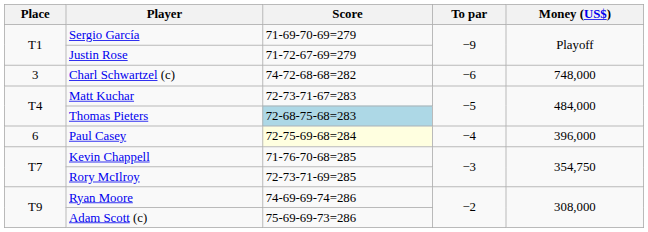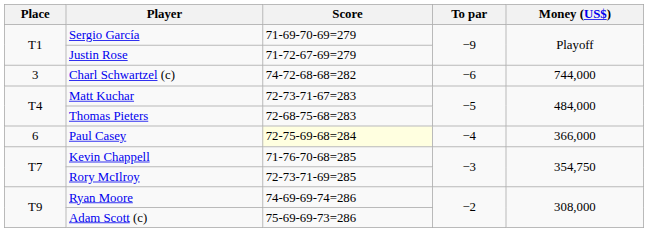 <table class="wikitable" style="width:50em;margin-bottom:0;">
 <tr>
 <th>Place</th>
 <th>Player</th>
 <th>Score</th>
 <th>To par</th>
 <th>Money (<a href='#'>US$</a>)</th>
 </tr>
 <tr>
 <td rowspan=2 align=center>T1</td>
 <td> <a href='#'>Sergio García</a></td>
 <td>71-69-70-69=279</td>
 <td rowspan=2 align=center>−9</td>
 <td rowspan=2 align=center>Playoff</td>
 </tr>
 <tr>
 <td> <a href='#'>Justin Rose</a></td>
 <td>71-72-67-69=279</td>
 </tr>
 <tr>
 <td align=center>3</td>
 <td> <a href='#'>Charl Schwartzel</a> (c)</td>
 <td>74-72-68-68=282</td>
 <td align=center>−6</td>
-<td align=center>748,000</td>
+<td align=center>744,000</td>
 </tr>
 <tr>
 <td rowspan=2 align=center>T4</td>
 <td> <a href='#'>Matt Kuchar</a></td>
 <td>72-73-71-67=283</td>
 <td rowspan=2 align=center>−5</td>
 <td rowspan=2 align=center>484,000</td>
 </tr>
 <tr>
 <td> <a href='#'>Thomas Pieters</a></td>
-<td style="background: lightblue;">72-68-75-68=283</td>
+<td>72-68-75-68=283</td>
 </tr>
 <tr>
 <td align=center>6</td>
 <td> <a href='#'>Paul Casey</a></td>
 <td style="background: lightyellow;">72-75-69-68=284</td>
 <td align=center>−4</td>
-<td align=center>396,000</td>
+<td align=center>366,000</td>
 </tr>
 <tr>
 <td rowspan=2 align=center>T7</td>
 <td> <a href='#'>Kevin Chappell</a></td>
 <td>71-76-70-68=285</td>
 <td rowspan=2 align=center>−3</td>
 <td rowspan=2 align=center>354,750</td>
 </tr>
 <tr>
 <td> <a href='#'>Rory McIlroy</a></td>
 <td>72-73-71-69=285</td>
 </tr>
 <tr>
 <td rowspan=2 align=center>T9</td>
 <td> <a href='#'>Ryan Moore</a></td>
 <td>74-69-69-74=286</td>
 <td rowspan=2 align=center>−2</td>
 <td rowspan=2 align=center>308,000</td>
 </tr>
 <tr>
 <td> <a href='#'>Adam Scott</a> (c)</td>
 <td>75-69-69-73=286</td>
 </tr>
 </table>
